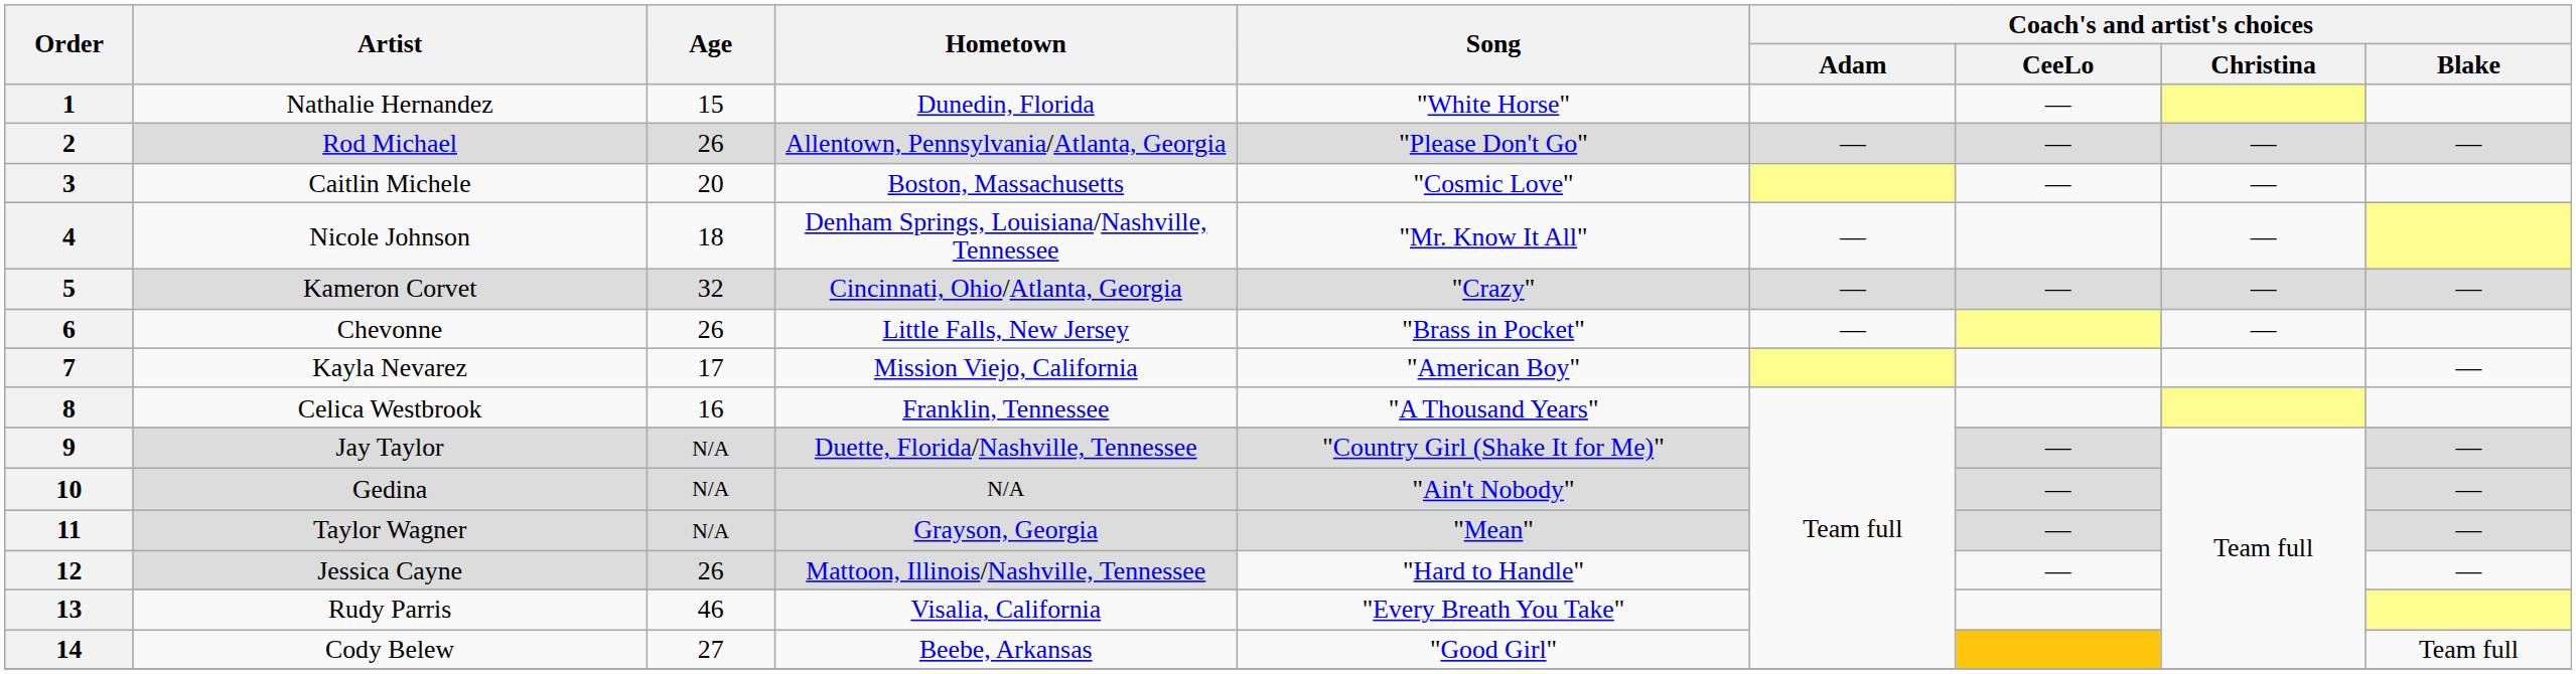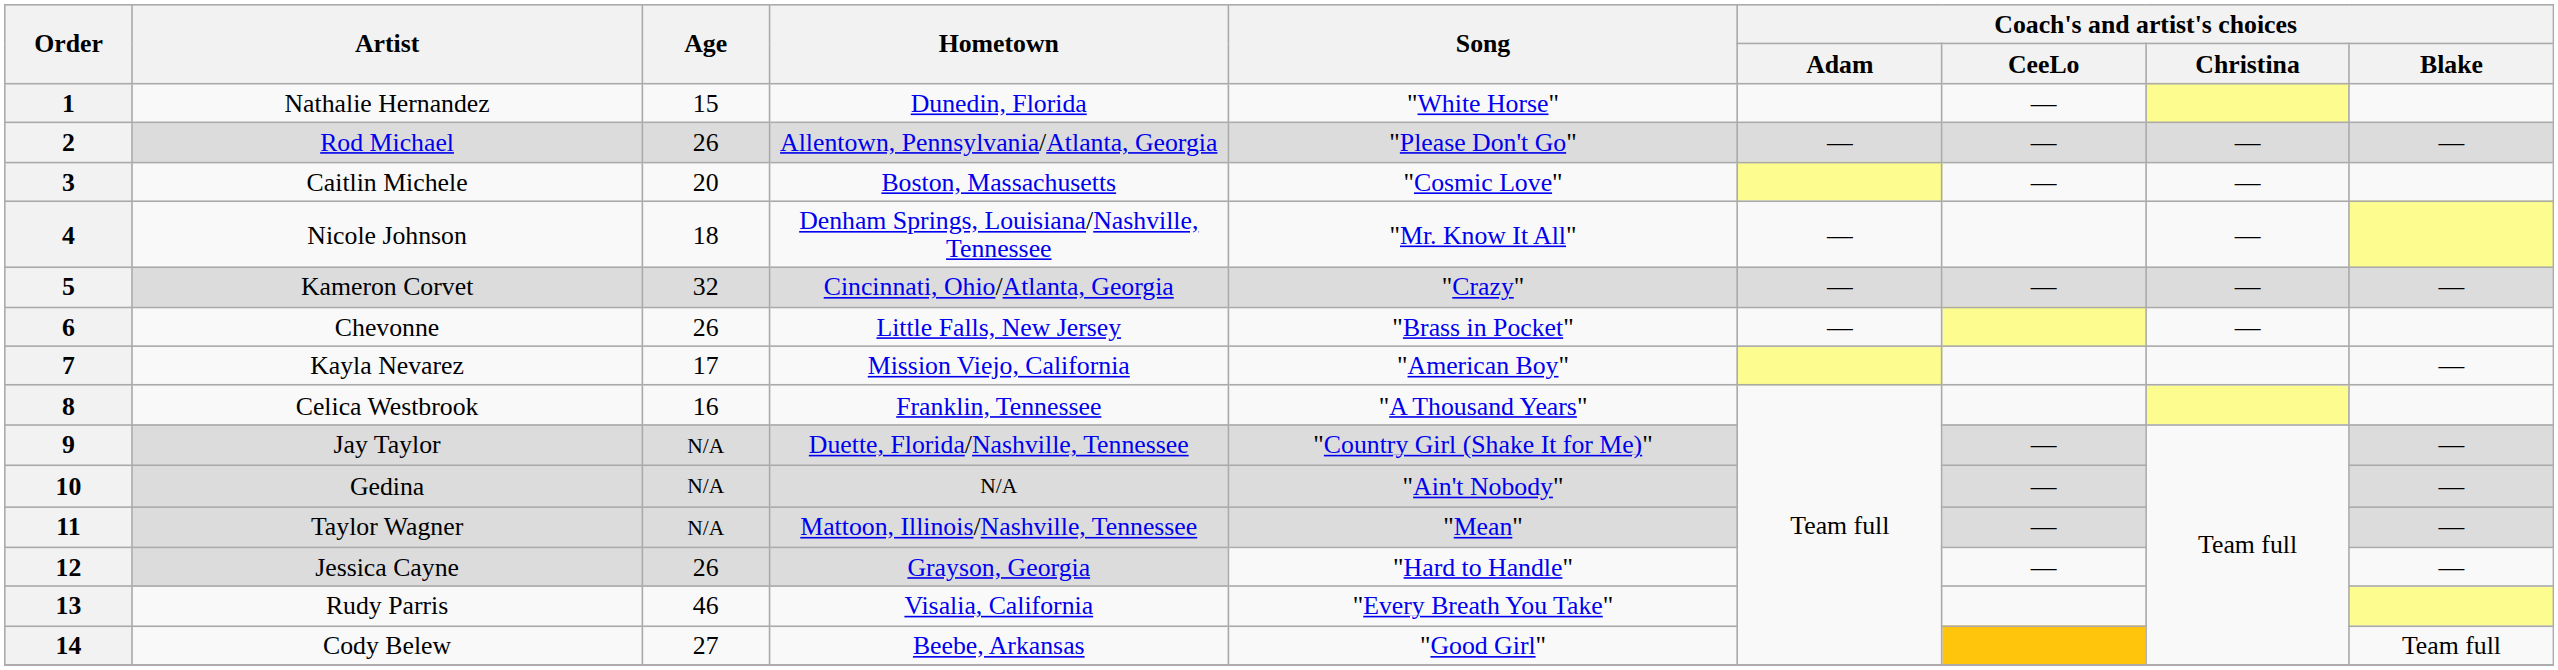 <table class="wikitable" style="text-align:center; line-height:17px; width:100%;">
 <tr>
 <th scope="col" rowspan="2" width="05%">Order</th>
 <th scope="col" rowspan="2" width="20%">Artist</th>
 <th scope="col" rowspan="2" width="05%">Age</th>
 <th scope="col" rowspan="2" width="18%">Hometown</th>
 <th scope="col" rowspan="2" width="20%">Song</th>
 <th scope="col" colspan="4" width="32%">Coach's and artist's choices</th>
 </tr>
 <tr>
 <th width="08%">Adam</th>
 <th width="08%">CeeLo</th>
 <th width="08%">Christina</th>
 <th width="08%">Blake</th>
 </tr>
 <tr>
 <th>1</th>
 <td>Nathalie Hernandez</td>
 <td>15</td>
 <td><a href='#'>Dunedin, Florida</a></td>
 <td>"<a href='#'>White Horse</a>"</td>
 <td><strong></strong></td>
 <td>—</td>
 <td style="background:#fdfc8f;"><strong></strong></td>
 <td><strong></strong></td>
 </tr>
 <tr>
 <th>2</th>
 <td style="background:#DCDCDC;"><a href='#'>Rod Michael</a></td>
 <td style="background:#DCDCDC;">26</td>
 <td style="background:#DCDCDC;"><a href='#'>Allentown, Pennsylvania</a>/<a href='#'>Atlanta, Georgia</a></td>
 <td style="background:#DCDCDC;">"<a href='#'>Please Don't Go</a>"</td>
 <td style="background:#DCDCDC;">—</td>
 <td style="background:#DCDCDC;">—</td>
 <td style="background:#DCDCDC;">—</td>
 <td style="background:#DCDCDC;">—</td>
 </tr>
 <tr>
 <th>3</th>
 <td>Caitlin Michele</td>
 <td>20</td>
 <td><a href='#'>Boston, Massachusetts</a></td>
 <td>"<a href='#'>Cosmic Love</a>"</td>
 <td style="background:#fdfc8f;"><strong></strong></td>
 <td>—</td>
 <td>—</td>
 <td><strong></strong></td>
 </tr>
 <tr>
 <th>4</th>
 <td>Nicole Johnson</td>
 <td>18</td>
 <td><a href='#'>Denham Springs, Louisiana</a>/<a href='#'>Nashville, Tennessee</a></td>
 <td>"<a href='#'>Mr. Know It All</a>"</td>
 <td>—</td>
 <td><strong></strong></td>
 <td>—</td>
 <td style="background:#fdfc8f;"><strong></strong></td>
 </tr>
 <tr>
 <th>5</th>
 <td style="background:#DCDCDC;">Kameron Corvet</td>
 <td style="background:#DCDCDC;">32</td>
 <td style="background:#DCDCDC;"><a href='#'>Cincinnati, Ohio</a>/<a href='#'>Atlanta, Georgia</a></td>
 <td style="background:#DCDCDC;">"<a href='#'>Crazy</a>"</td>
 <td style="background:#DCDCDC;">—</td>
 <td style="background:#DCDCDC;">—</td>
 <td style="background:#DCDCDC;">—</td>
 <td style="background:#DCDCDC;">—</td>
 </tr>
 <tr>
 <th>6</th>
 <td>Chevonne</td>
 <td>26</td>
 <td><a href='#'>Little Falls, New Jersey</a></td>
 <td>"<a href='#'>Brass in Pocket</a>"</td>
 <td>—</td>
 <td style="background:#fdfc8f;"><strong></strong></td>
 <td>—</td>
 <td><strong></strong></td>
 </tr>
 <tr>
 <th>7</th>
 <td>Kayla Nevarez</td>
 <td>17</td>
 <td><a href='#'>Mission Viejo, California</a></td>
 <td>"<a href='#'>American Boy</a>"</td>
 <td style="background:#fdfc8f;"><strong></strong></td>
 <td><strong></strong></td>
 <td><strong></strong></td>
 <td>—</td>
 </tr>
 <tr>
 <th>8</th>
 <td>Celica Westbrook</td>
 <td>16</td>
 <td><a href='#'>Franklin, Tennessee</a></td>
 <td>"<a href='#'>A Thousand Years</a>"</td>
 <td rowspan="7">Team full</td>
 <td><strong></strong></td>
 <td style="background:#fdfc8f;"><strong></strong></td>
 <td><strong></strong></td>
 </tr>
 <tr>
 <th>9</th>
 <td style="background:#DCDCDC;">Jay Taylor</td>
 <td style="background:#DCDCDC;"><small>N/A</small></td>
 <td style="background:#DCDCDC;"><a href='#'>Duette, Florida</a>/<a href='#'>Nashville, Tennessee</a></td>
 <td style="background:#DCDCDC;">"<a href='#'>Country Girl (Shake It for Me)</a>"</td>
 <td style="background:#DCDCDC;">—</td>
 <td rowspan="6">Team full</td>
 <td style="background:#DCDCDC;">—</td>
 </tr>
 <tr>
 <th>10</th>
 <td style="background:#DCDCDC;">Gedina</td>
 <td style="background:#DCDCDC;"><small>N/A</small></td>
 <td style="background:#DCDCDC;"><small>N/A</small></td>
 <td style="background:#DCDCDC;">"<a href='#'>Ain't Nobody</a>"</td>
 <td style="background:#DCDCDC;">—</td>
 <td style="background:#DCDCDC;">—</td>
 </tr>
 <tr>
 <th>11</th>
 <td style="background:#DCDCDC;">Taylor Wagner</td>
 <td style="background:#DCDCDC;"><small>N/A</small></td>
-<td style="background:#DCDCDC;"><a href='#'>Grayson, Georgia</a></td>
+<td style="background:#DCDCDC;"><a href='#'>Mattoon, Illinois</a>/<a href='#'>Nashville, Tennessee</a></td>
 <td style="background:#DCDCDC;">"<a href='#'>Mean</a>"</td>
 <td style="background:#DCDCDC;">—</td>
 <td style="background:#DCDCDC;">—</td>
 </tr>
 <tr>
 <th>12</th>
 <td style="background:#DCDCDC;">Jessica Cayne</td>
 <td style="background:#DCDCDC;">26</td>
-<td style="background:#DCDCDC;"><a href='#'>Mattoon, Illinois</a>/<a href='#'>Nashville, Tennessee</a></td>
+<td style="background:#DCDCDC;"><a href='#'>Grayson, Georgia</a></td>
 <td>"<a href='#'>Hard to Handle</a>"</td>
 <td>—</td>
 <td>—</td>
 </tr>
 <tr>
 <th>13</th>
 <td>Rudy Parris</td>
 <td>46</td>
 <td><a href='#'>Visalia, California</a></td>
 <td>"<a href='#'>Every Breath You Take</a>"</td>
 <td><strong></strong></td>
 <td style="background:#fdfc8f;"><strong></strong></td>
 </tr>
 <tr>
 <th>14</th>
 <td>Cody Belew</td>
 <td>27</td>
 <td><a href='#'>Beebe, Arkansas</a></td>
 <td>"<a href='#'>Good Girl</a>"</td>
 <td style="background:#FFC40C;"><strong></strong></td>
 <td>Team full</td>
 </tr>
 <tr>
 </tr>
 </table>
